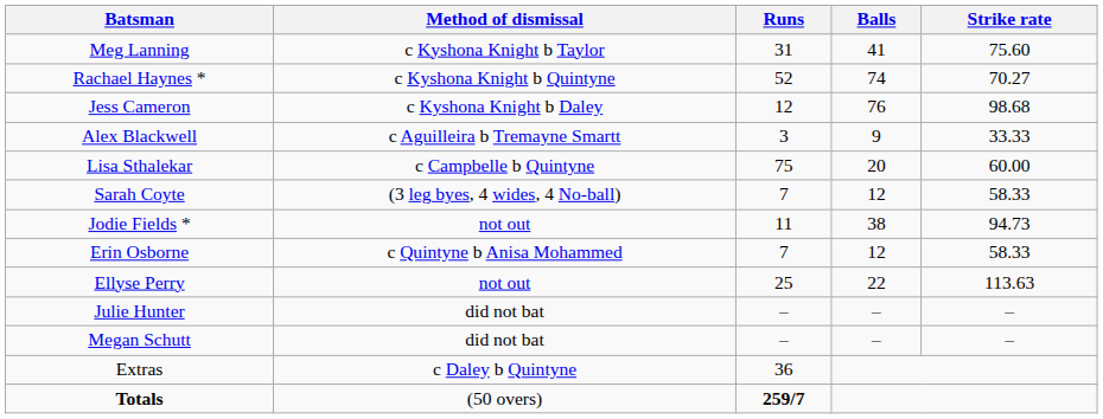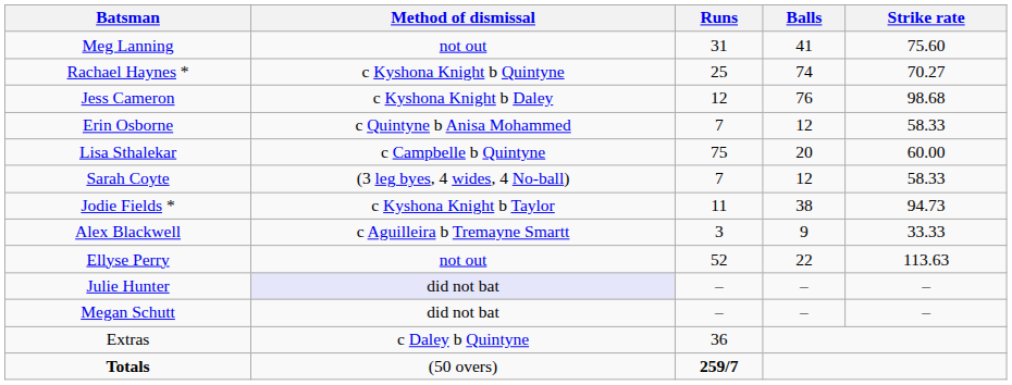 <table border="1" cellpadding="1" cellspacing="0" style="border: gray solid 1px; border-collapse: collapse; text-align: center; width: 60%;" class=wikitable>
 <tr>
 <th><a href='#'>Batsman</a></th>
 <th><a href='#'>Method of dismissal</a></th>
 <th><a href='#'>Runs</a></th>
 <th><a href='#'>Balls</a></th>
 <th><a href='#'>Strike rate</a></th>
 </tr>
 <tr>
 <td><a href='#'>Meg Lanning</a></td>
-<td>c <a href='#'>Kyshona Knight</a> b <a href='#'>Taylor</a></td>
+<td><a href='#'>not out</a></td>
 <td>31</td>
 <td>41</td>
 <td>75.60</td>
 </tr>
 <tr>
 <td><a href='#'>Rachael Haynes</a> *</td>
 <td>c <a href='#'>Kyshona Knight</a> b <a href='#'>Quintyne</a></td>
-<td>52</td>
+<td>25</td>
 <td>74</td>
 <td>70.27</td>
 </tr>
 <tr>
 <td><a href='#'>Jess Cameron</a></td>
 <td>c <a href='#'>Kyshona Knight</a> b <a href='#'>Daley</a></td>
 <td>12</td>
 <td>76</td>
 <td>98.68</td>
 </tr>
 <tr>
-<td><a href='#'>Alex Blackwell</a></td>
-<td>c <a href='#'>Aguilleira</a> b <a href='#'>Tremayne Smartt</a></td>
-<td>3</td>
-<td>9</td>
-<td>33.33</td>
+<td><a href='#'>Erin Osborne</a></td>
+<td>c <a href='#'>Quintyne</a> b <a href='#'>Anisa Mohammed</a></td>
+<td>7</td>
+<td>12</td>
+<td>58.33</td>
 </tr>
 <tr>
 <td><a href='#'>Lisa Sthalekar</a></td>
 <td>c <a href='#'>Campbelle</a> b <a href='#'>Quintyne</a></td>
 <td>75</td>
 <td>20</td>
 <td>60.00</td>
 </tr>
 <tr>
 <td><a href='#'>Sarah Coyte</a></td>
 <td>(3 <a href='#'>leg byes</a>, 4 <a href='#'>wides</a>, 4 <a href='#'>No-ball</a>)</td>
 <td>7</td>
 <td>12</td>
 <td>58.33</td>
 </tr>
 <tr>
 <td><a href='#'>Jodie Fields</a> * </td>
-<td><a href='#'>not out</a></td>
+<td>c <a href='#'>Kyshona Knight</a> b <a href='#'>Taylor</a></td>
 <td>11</td>
 <td>38</td>
 <td>94.73</td>
 </tr>
 <tr>
-<td><a href='#'>Erin Osborne</a></td>
-<td>c <a href='#'>Quintyne</a> b <a href='#'>Anisa Mohammed</a></td>
-<td>7</td>
-<td>12</td>
-<td>58.33</td>
+<td><a href='#'>Alex Blackwell</a></td>
+<td>c <a href='#'>Aguilleira</a> b <a href='#'>Tremayne Smartt</a></td>
+<td>3</td>
+<td>9</td>
+<td>33.33</td>
 </tr>
 <tr>
 <td><a href='#'>Ellyse Perry</a></td>
 <td><a href='#'>not out</a></td>
-<td>25</td>
+<td>52</td>
 <td>22</td>
 <td>113.63</td>
 </tr>
 <tr>
 <td><a href='#'>Julie Hunter</a></td>
-<td>did not bat</td>
+<td style="background: lavender;">did not bat</td>
 <td>–</td>
 <td>–</td>
 <td>–</td>
 </tr>
 <tr>
 <td><a href='#'>Megan Schutt</a></td>
 <td>did not bat</td>
 <td>–</td>
 <td>–</td>
 <td>–</td>
 </tr>
 <tr>
 <td>Extras</td>
 <td>c <a href='#'>Daley</a> b <a href='#'>Quintyne</a></td>
 <td>36</td>
 <td colspan="2"></td>
 </tr>
 <tr>
 <td><strong>Totals</strong></td>
 <td>(50 overs)</td>
 <td><strong>259/7</strong></td>
 <td colspan="2"></td>
 </tr>
 </table>
